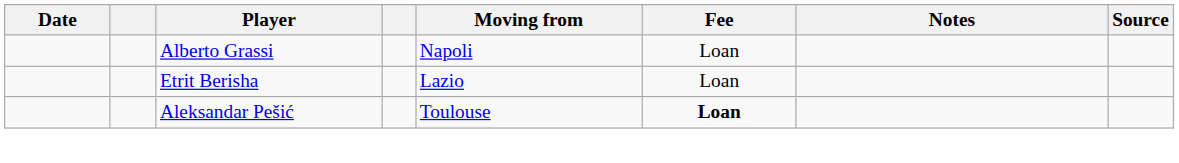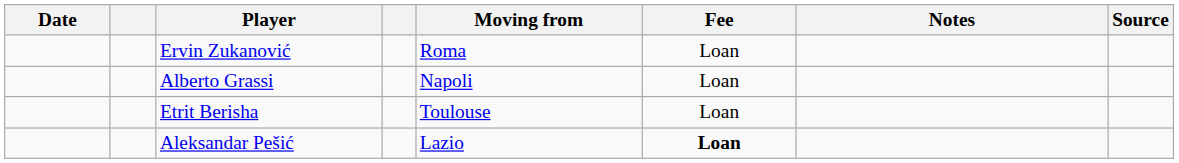 <table class="wikitable sortable">
 <tr>
 <th style="width:80px;">Date</th>
 <th style="width:30px;"></th>
 <th style="width:180px;">Player</th>
 <th style="width:20px;"></th>
 <th style="width:180px;">Moving from</th>
 <th style="width:120px;" class="unsortable">Fee</th>
 <th style="width:250px;" class="unsortable">Notes</th>
 <th style="width:20px;">Source</th>
+</tr>
+<tr>
+<td></td>
+<td align=center></td>
+<td> <a href='#'>Ervin Zukanović</a></td>
+<td align=center></td>
+<td> <a href='#'>Roma</a></td>
+<td align=center>Loan</td>
+<td align=center></td>
+<td></td>
 </tr>
 <tr>
 <td></td>
 <td align=center></td>
 <td> <a href='#'>Alberto Grassi</a></td>
 <td align=center></td>
 <td> <a href='#'>Napoli</a></td>
 <td align=center>Loan</td>
 <td align=center></td>
 <td></td>
 </tr>
 <tr>
 <td></td>
 <td align=center></td>
 <td> <a href='#'>Etrit Berisha</a></td>
 <td align=center></td>
-<td> <a href='#'>Lazio</a></td>
+<td> <a href='#'>Toulouse</a></td>
 <td align=center>Loan</td>
 <td align=center></td>
 <td></td>
 </tr>
 <tr>
 <td></td>
 <td align=center></td>
 <td> <a href='#'>Aleksandar Pešić</a></td>
 <td align=center></td>
-<td> <a href='#'>Toulouse</a></td>
+<td> <a href='#'>Lazio</a></td>
 <td align=center><strong>Loan</strong></td>
 <td align=center></td>
 <td></td>
 </tr>
 </table>
